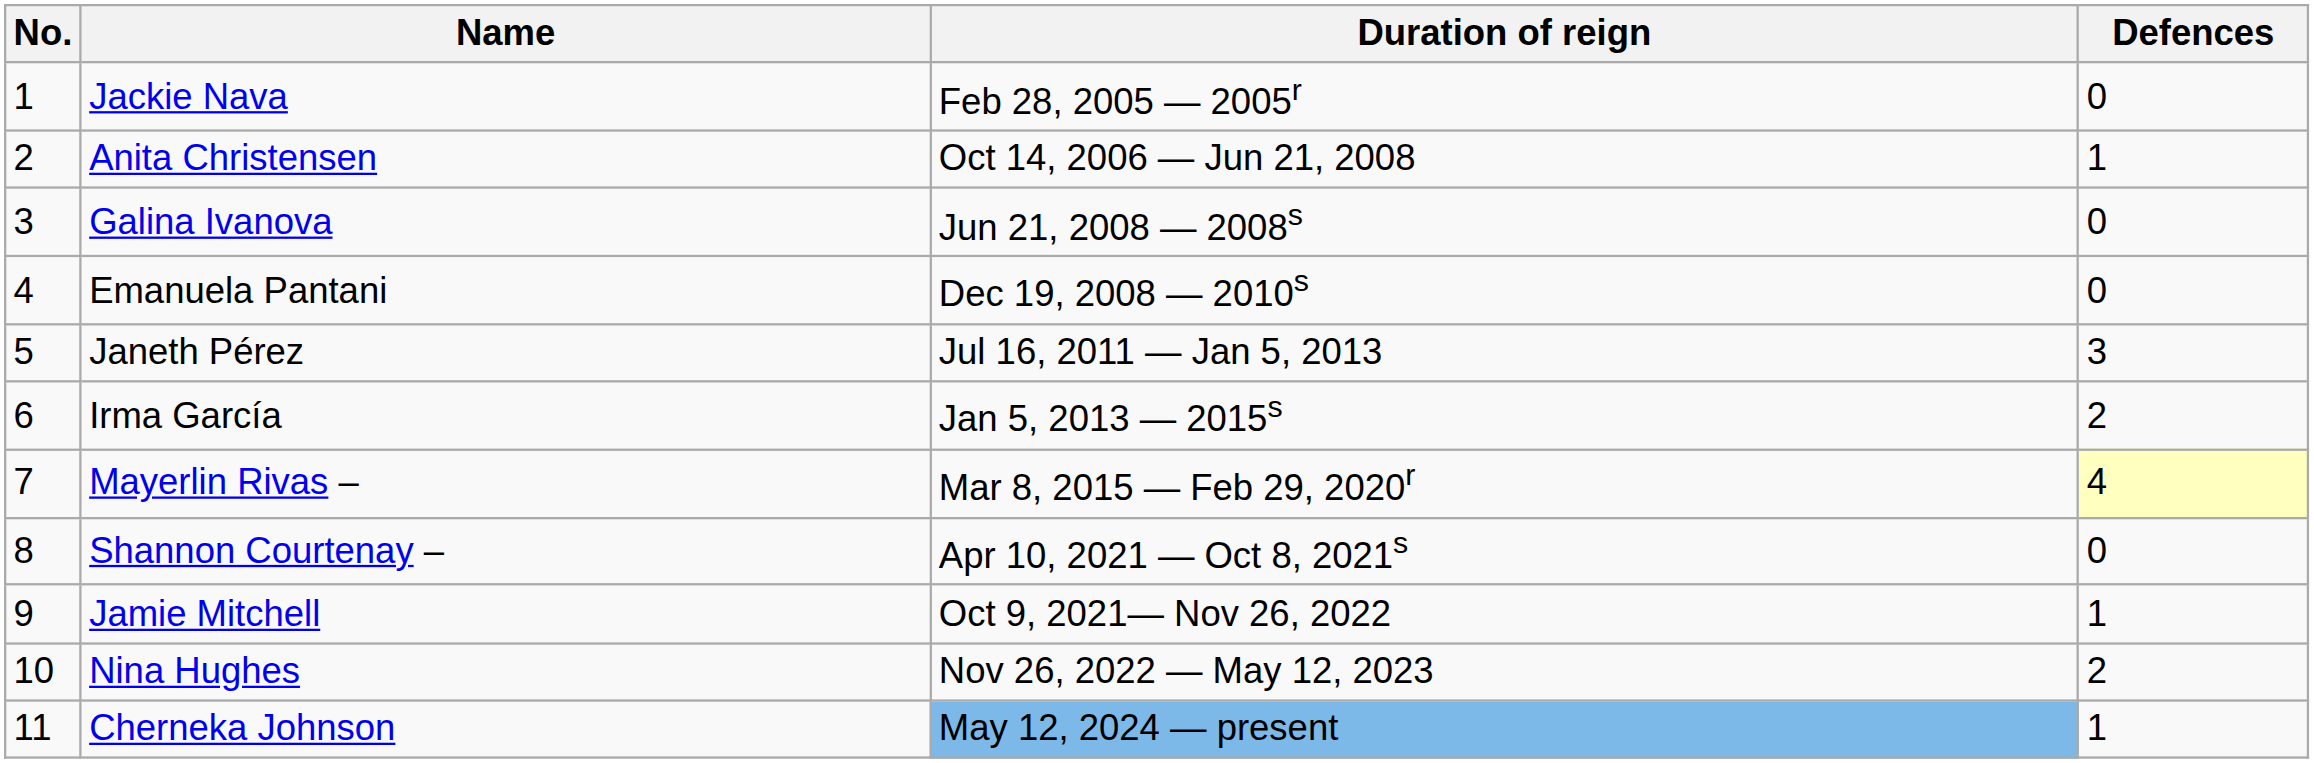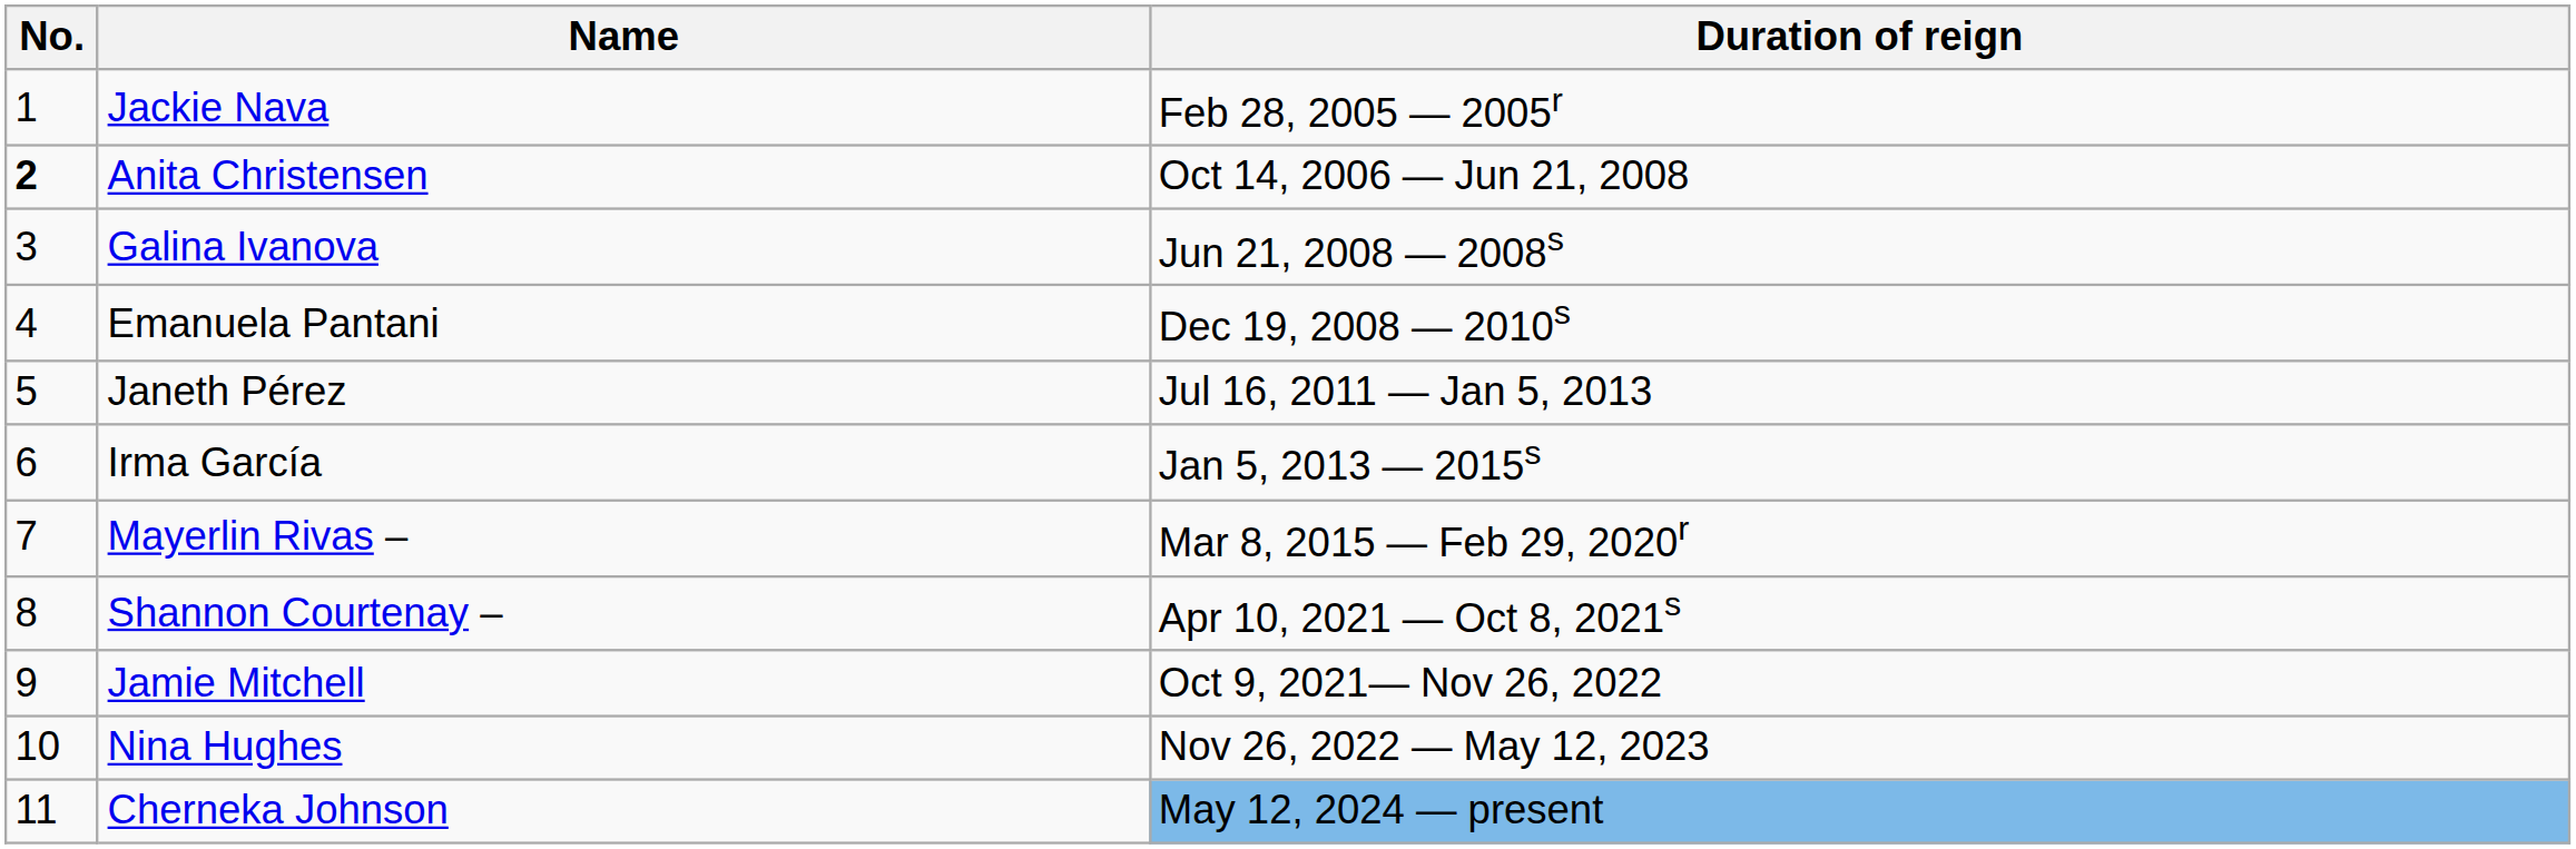 <table class="wikitable" width=80%>
 <tr>
 <th width=3%>No.</th>
 <th width=37%>Name</th>
 <th width=50%>Duration of reign</th>
-<th width=10%>Defences</th>
 </tr>
 <tr>
 <td>1</td>
 <td align=left> <a href='#'>Jackie Nava</a></td>
 <td>Feb 28, 2005 — 2005<sup>r</sup></td>
-<td>0</td>
 </tr>
 <tr>
-<td>2</td>
+<td><strong>2</strong></td>
 <td align=left> <a href='#'>Anita Christensen</a></td>
 <td>Oct 14, 2006 — Jun 21, 2008</td>
-<td>1</td>
 </tr>
 <tr>
 <td>3</td>
 <td align=left> <a href='#'>Galina Ivanova</a></td>
 <td>Jun 21, 2008 — 2008<sup>s</sup></td>
-<td>0</td>
 </tr>
 <tr>
 <td>4</td>
 <td align=left> Emanuela Pantani</td>
 <td>Dec 19, 2008 — 2010<sup>s</sup></td>
-<td>0</td>
 </tr>
 <tr>
 <td>5</td>
 <td align=left> Janeth Pérez</td>
 <td>Jul 16, 2011 — Jan 5, 2013</td>
-<td>3</td>
 </tr>
 <tr>
 <td>6</td>
 <td align=left> Irma García</td>
 <td>Jan 5, 2013 — 2015<sup>s</sup></td>
-<td>2</td>
 </tr>
 <tr>
 <td>7</td>
 <td align=left> <a href='#'>Mayerlin Rivas</a> – </td>
 <td>Mar 8, 2015 — Feb 29, 2020<sup>r</sup></td>
-<td style="background:#ffffbf;" width=5px>4</td>
 </tr>
 <tr>
 <td>8</td>
 <td align=left> <a href='#'>Shannon Courtenay</a> – </td>
 <td>Apr 10, 2021 — Oct 8, 2021<sup>s</sup></td>
-<td>0</td>
 </tr>
 <tr>
 <td>9</td>
 <td align=left> <a href='#'>Jamie Mitchell</a></td>
 <td>Oct 9, 2021— Nov 26, 2022</td>
-<td>1</td>
 </tr>
 <tr>
 <td>10</td>
 <td align=left> <a href='#'>Nina Hughes</a></td>
 <td>Nov 26, 2022 — May 12, 2023</td>
-<td>2</td>
 </tr>
 <tr>
 <td>11</td>
 <td align=left> <a href='#'>Cherneka Johnson</a></td>
 <td style="background:#7CB9E8;" width=5px>May 12, 2024 — present</td>
-<td>1</td>
 </tr>
 </table>
